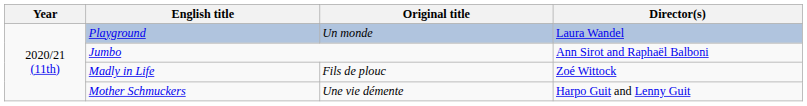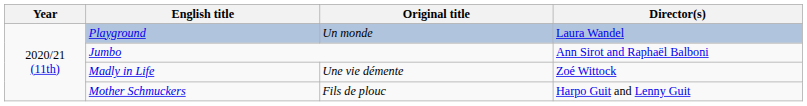 <table class="wikitable">
 <tr>
 <th width="100"><strong>Year</strong></th>
 <th width="300"><strong>English title</strong></th>
 <th width="300"><strong>Original title</strong></th>
 <th width="320"><strong>Director(s)</strong></th>
 </tr>
 <tr>
 <td rowspan="4" style="text-align:center;">2020/21<br><a href='#'>(11th)</a></td>
 <td style="background:#B0C4DE;"><em><a href='#'>Playground</a></em></td>
 <td style="background:#B0C4DE;"><em>Un monde</em></td>
 <td style="background:#B0C4DE;"><a href='#'>Laura Wandel</a></td>
 </tr>
 <tr>
 <td colspan="2"><em><a href='#'>Jumbo</a></em></td>
 <td><a href='#'>Ann Sirot and Raphaël Balboni</a></td>
 </tr>
 <tr>
 <td><em><a href='#'>Madly in Life</a></em></td>
-<td><em>Fils de plouc</em></td>
+<td><em>Une vie démente</em></td>
 <td><a href='#'>Zoé Wittock</a></td>
 </tr>
 <tr>
 <td><em><a href='#'>Mother Schmuckers</a></em></td>
-<td><em>Une vie démente</em></td>
+<td><em>Fils de plouc</em></td>
 <td><a href='#'>Harpo Guit</a> and <a href='#'>Lenny Guit</a></td>
 </tr>
 </table>
